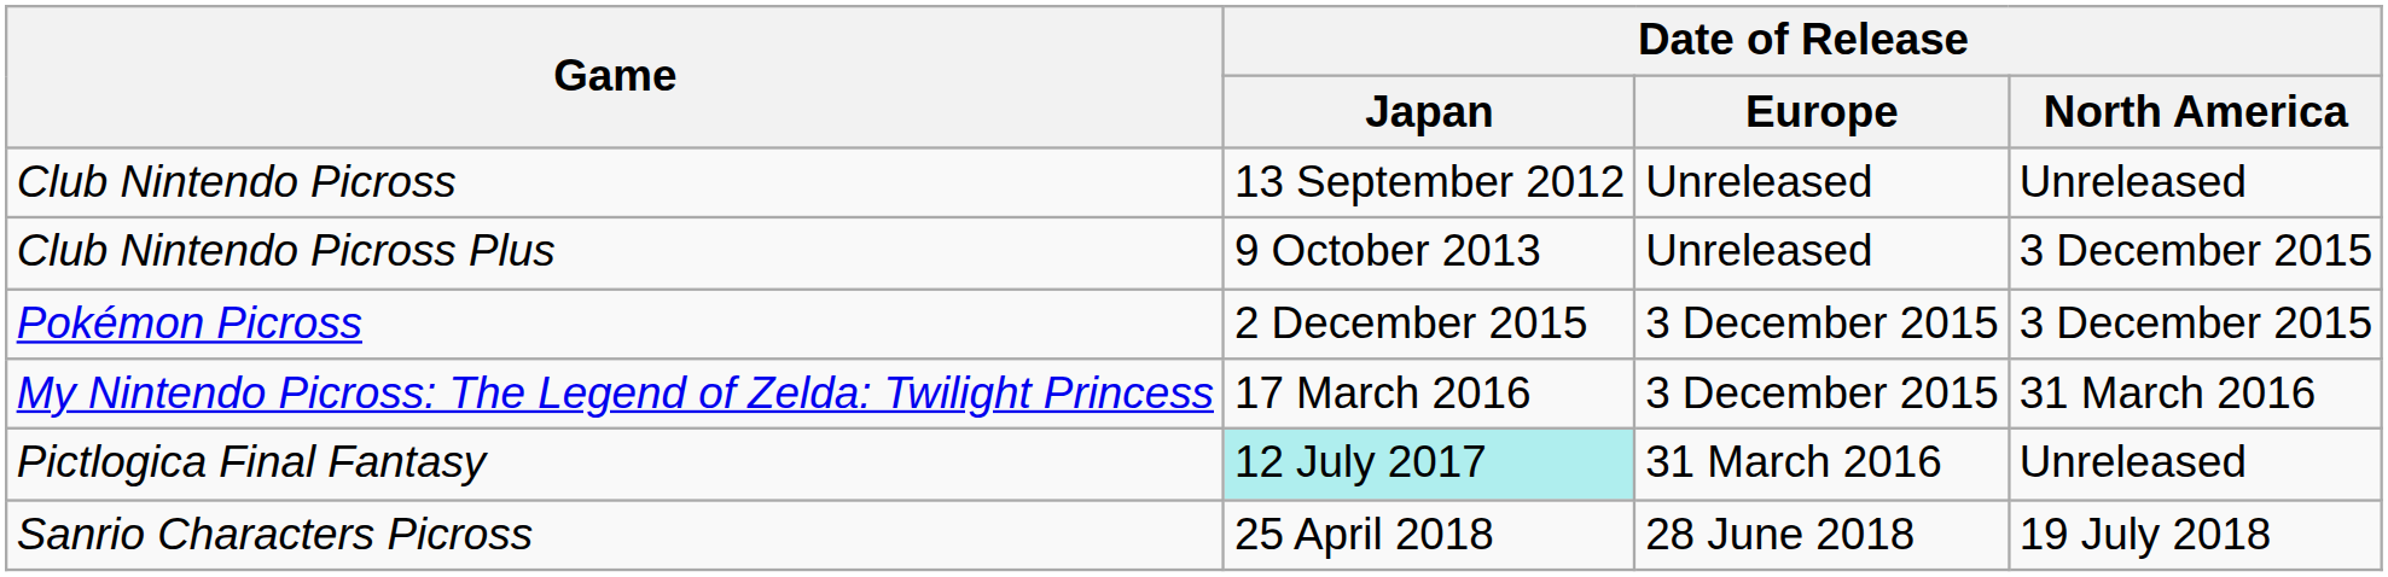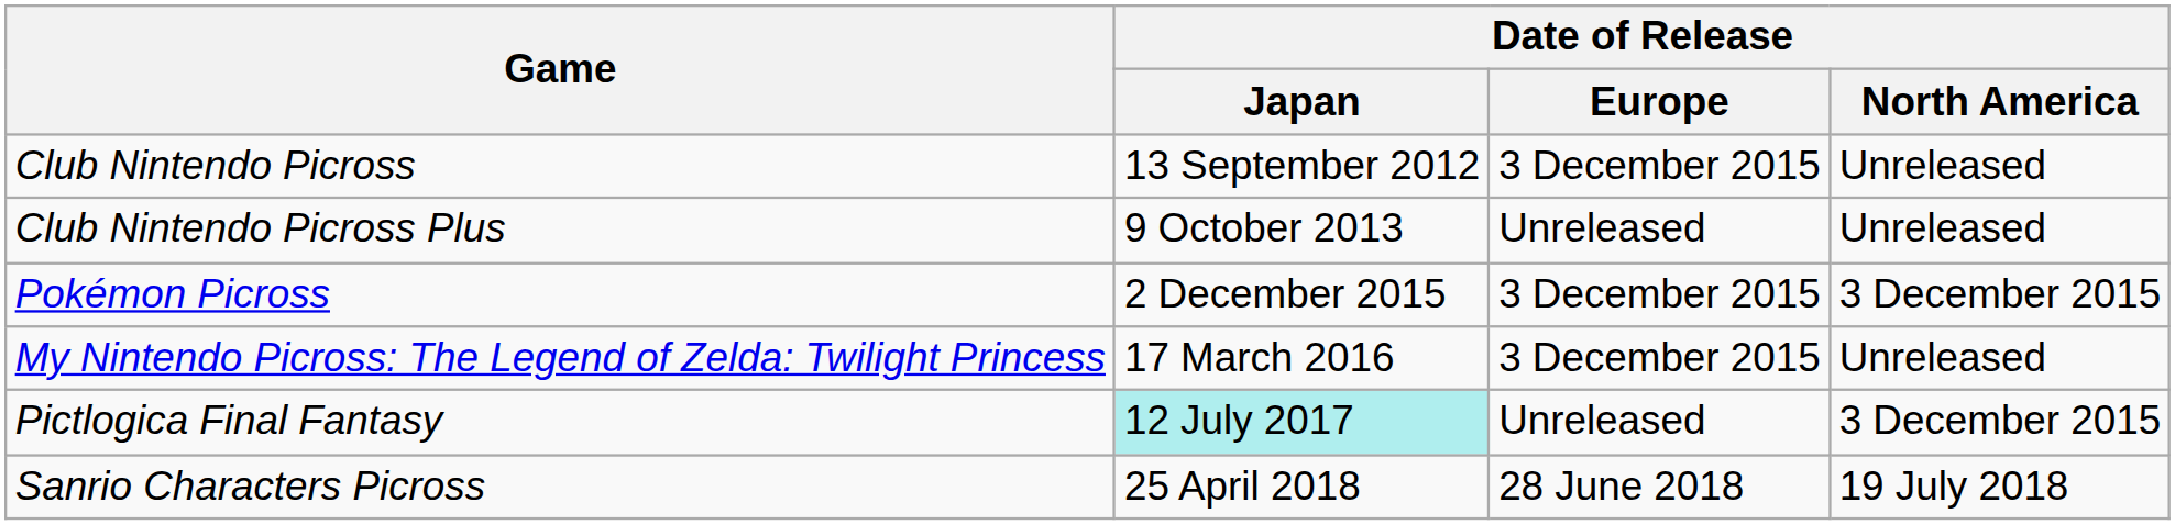 <table class="wikitable">
 <tr>
 <th rowspan="2">Game</th>
 <th colspan="3">Date of Release</th>
 </tr>
 <tr>
 <th>Japan</th>
 <th>Europe</th>
 <th>North America</th>
 </tr>
 <tr>
 <td><em>Club Nintendo Picross</em></td>
 <td>13 September 2012</td>
-<td>Unreleased</td>
+<td>3 December 2015</td>
 <td>Unreleased</td>
 </tr>
 <tr>
 <td><em>Club Nintendo Picross Plus</em></td>
 <td>9 October 2013</td>
 <td>Unreleased</td>
-<td>3 December 2015</td>
+<td>Unreleased</td>
 </tr>
 <tr>
 <td><em><a href='#'>Pokémon Picross</a></em></td>
 <td>2 December 2015</td>
 <td>3 December 2015</td>
 <td>3 December 2015</td>
 </tr>
 <tr>
 <td><em><a href='#'>My Nintendo Picross: The Legend of Zelda: Twilight Princess</a></em></td>
 <td>17 March 2016</td>
 <td>3 December 2015</td>
-<td>31 March 2016</td>
+<td>Unreleased</td>
 </tr>
 <tr>
 <td><em>Pictlogica Final Fantasy</em></td>
 <td style="background: paleturquoise;">12 July 2017</td>
-<td>31 March 2016</td>
 <td>Unreleased</td>
+<td>3 December 2015</td>
 </tr>
 <tr>
 <td><em>Sanrio Characters Picross</em></td>
 <td>25 April 2018</td>
 <td>28 June 2018</td>
 <td>19 July 2018</td>
 </tr>
 </table>
